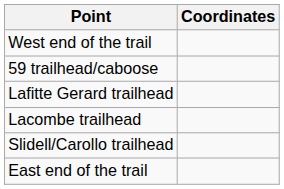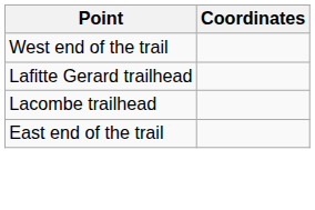 <table class="wikitable">
 <tr>
 <th>Point</th>
 <th>Coordinates</th>
 </tr>
 <tr>
 <td>West end of the trail</td>
-<td></td>
-</tr>
-<tr>
-<td>59 trailhead/caboose</td>
 <td></td>
 </tr>
 <tr>
 <td>Lafitte Gerard trailhead</td>
 <td></td>
 </tr>
 <tr>
 <td>Lacombe trailhead</td>
 <td></td>
 </tr>
 <tr>
-<td>Slidell/Carollo trailhead</td>
-<td></td>
-</tr>
-<tr>
 <td>East end of the trail</td>
 <td></td>
 </tr>
 </table>
